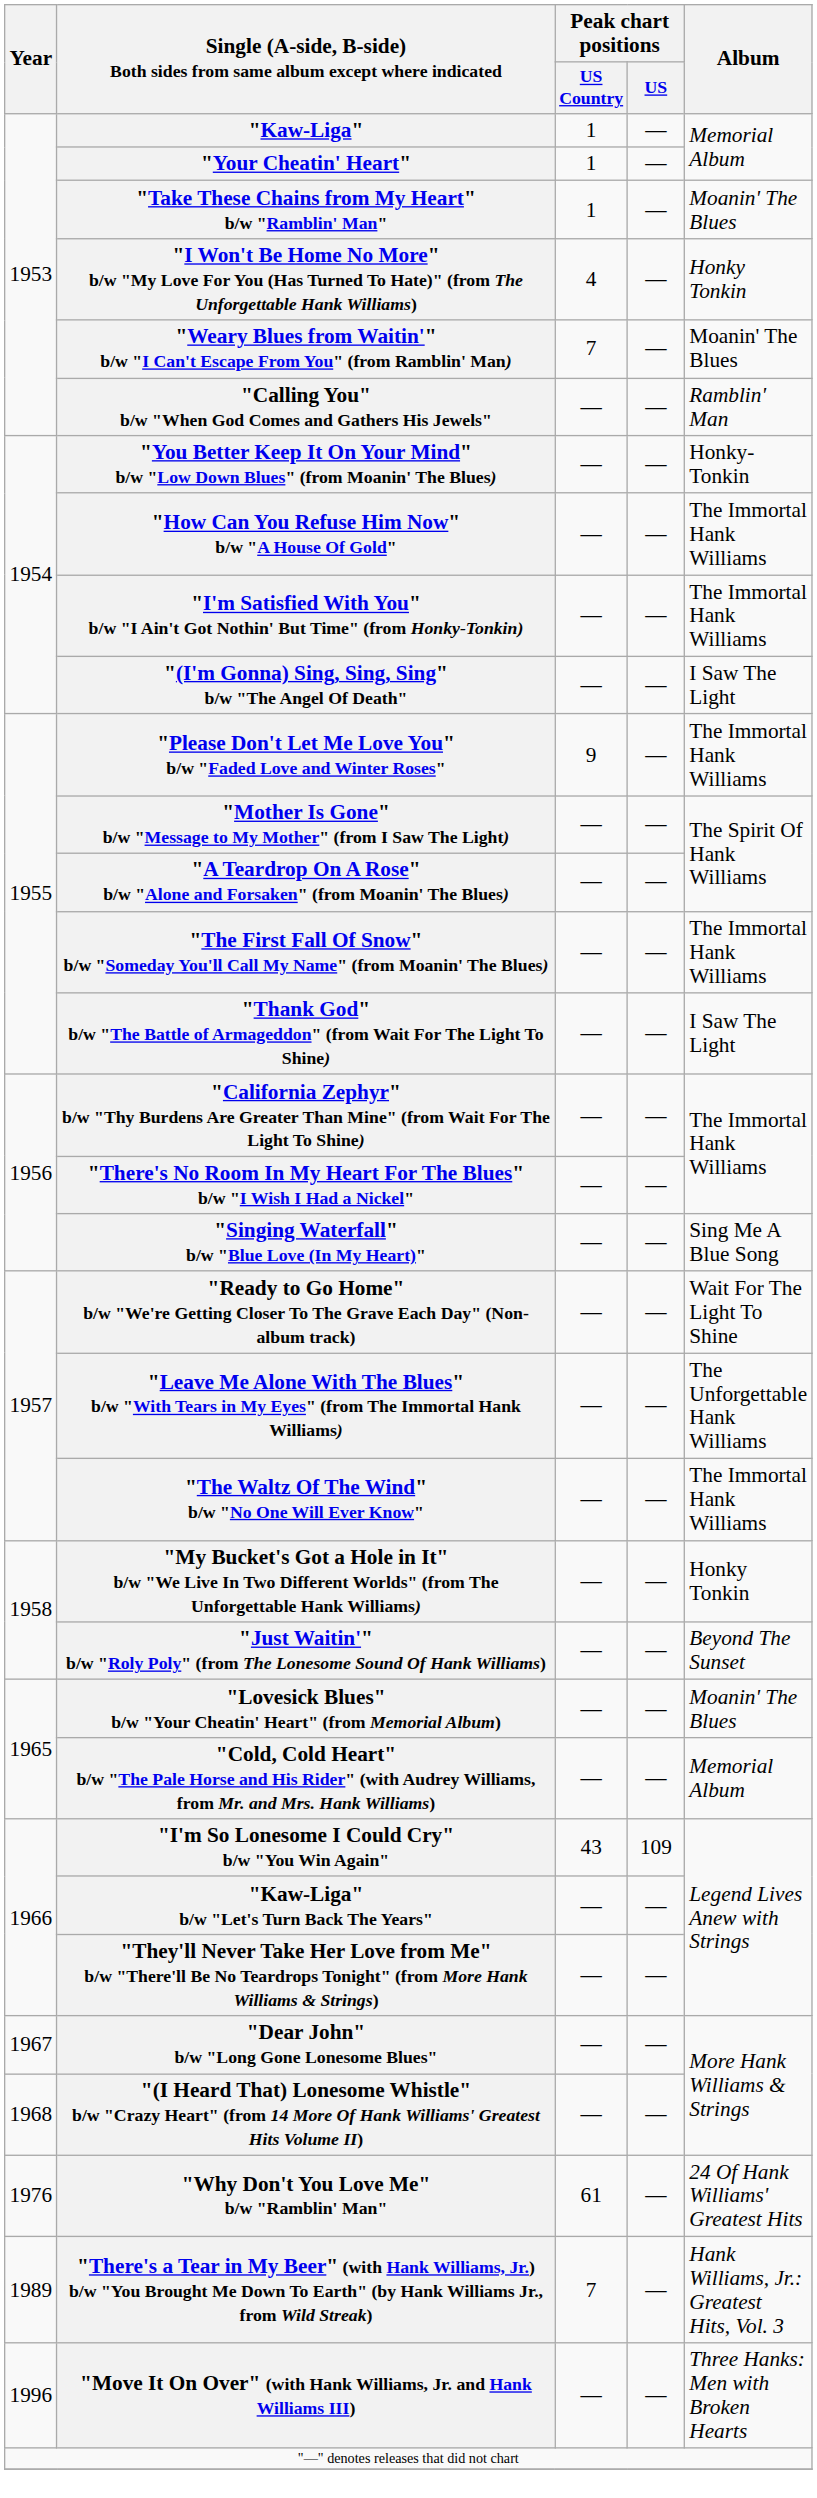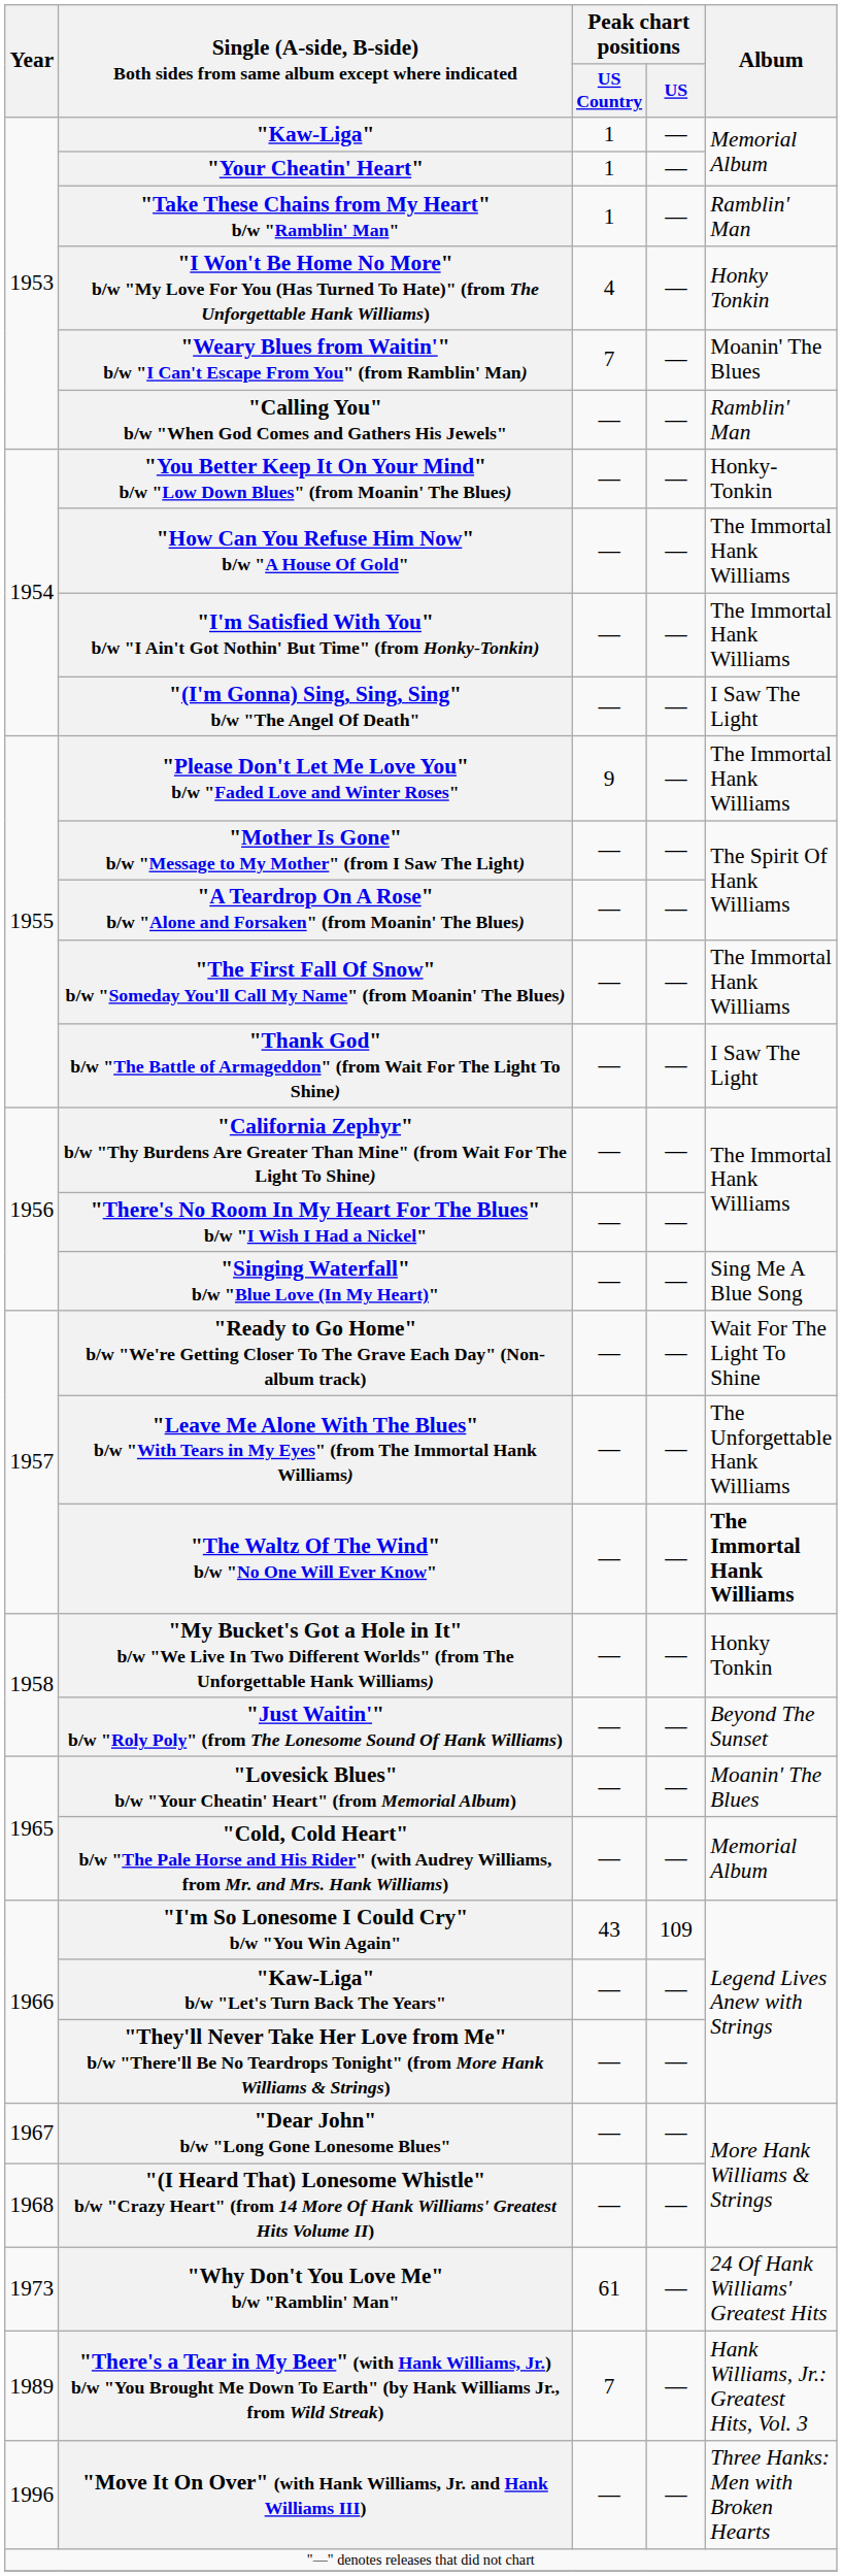 <table class="wikitable plainrowheaders" style="text-align:center;">
 <tr>
 <th rowspan="2">Year</th>
 <th rowspan="2" style="width:36em;">Single (A-side, B-side)<br><small>Both sides from same album except where indicated</small></th>
 <th colspan="2">Peak chart<br>positions</th>
 <th rowspan="2">Album</th>
 </tr>
 <tr style="font-size:smaller;">
 <th width="45"><a href='#'>US Country</a></th>
 <th width="45"><a href='#'>US</a></th>
 </tr>
 <tr>
 <td rowspan="6">1953</td>
 <th scope="row">"<a href='#'>Kaw-Liga</a>"</th>
 <td>1</td>
 <td>—</td>
 <td align="left" rowspan="2"><em>Memorial Album</em></td>
 </tr>
 <tr>
 <th scope="row">"<a href='#'>Your Cheatin' Heart</a>"</th>
 <td>1</td>
 <td>—</td>
 </tr>
 <tr>
 <th scope="row">"<a href='#'>Take These Chains from My Heart</a>"<br><small>b/w "<a href='#'>Ramblin' Man</a>"</small></th>
 <td>1</td>
 <td>—</td>
-<td align="left"><em>Moanin' The Blues</em></td>
+<td align="left"><em>Ramblin' Man</em></td>
 </tr>
 <tr>
 <th scope="row">"<a href='#'>I Won't Be Home No More</a>"<br><small>b/w "My Love For You (Has Turned To Hate)" (from <em>The Unforgettable Hank Williams</em>)</small></th>
 <td>4</td>
 <td>—</td>
 <td align="left"><em>Honky Tonkin<strong></td>
 </tr>
 <tr>
 <th scope="row">"<a href='#'>Weary Blues from Waitin'</a>"<br><small>b/w "<a href='#'>I Can't Escape From You</a>" (from </em>Ramblin' Man<em>)</small></th>
 <td>7</td>
 <td>—</td>
 <td align="left"></em>Moanin' The Blues<em></td>
 </tr>
 <tr>
 <th scope="row">"Calling You"<br><small>b/w "When God Comes and Gathers His Jewels"</small></th>
 <td>—</td>
 <td>—</td>
 <td align="left"><em>Ramblin' Man</em></td>
 </tr>
 <tr>
 <td rowspan="4">1954</td>
 <th scope="row">"<a href='#'>You Better Keep It On Your Mind</a>"<br><small>b/w "<a href='#'>Low Down Blues</a>" (from </em>Moanin' The Blues<em>)</small></th>
 <td>—</td>
 <td>—</td>
 <td align="left"></em>Honky-Tonkin</strong></td>
 </tr>
 <tr>
 <th scope="row">"<a href='#'>How Can You Refuse Him Now</a>"<br><small>b/w "<a href='#'>A House Of Gold</a>"</small></th>
 <td>—</td>
 <td>—</td>
 <td align="left"></em>The Immortal Hank Williams<em></td>
 </tr>
 <tr>
 <th scope="row">"<a href='#'>I'm Satisfied With You</a>"<br><small>b/w "I Ain't Got Nothin' But Time" (from <em>Honky-Tonkin<strong>)</small></th>
 <td>—</td>
 <td>—</td>
 <td align="left"></em>The Immortal Hank Williams<em></td>
 </tr>
 <tr>
 <th scope="row">"<a href='#'>(I'm Gonna) Sing, Sing, Sing</a>"<br><small>b/w "The Angel Of Death"</small></th>
 <td>—</td>
 <td>—</td>
 <td align="left"></em>I Saw The Light<em></td>
 </tr>
 <tr>
 <td rowspan="5">1955</td>
 <th scope="row">"<a href='#'>Please Don't Let Me Love You</a>"<br><small>b/w "<a href='#'>Faded Love and Winter Roses</a>"</small></th>
 <td>9</td>
 <td>—</td>
 <td align="left"></em>The Immortal Hank Williams<em></td>
 </tr>
 <tr>
 <th scope="row">"<a href='#'>Mother Is Gone</a>"<br><small>b/w "<a href='#'>Message to My Mother</a>" (from </em>I Saw The Light<em>)</small></th>
 <td>—</td>
 <td>—</td>
 <td align="left" rowspan="2"></em>The Spirit Of Hank Williams<em></td>
 </tr>
 <tr>
 <th scope="row">"<a href='#'>A Teardrop On A Rose</a>"<br><small>b/w "<a href='#'>Alone and Forsaken</a>" (from </em>Moanin' The Blues<em>)</small></th>
 <td>—</td>
 <td>—</td>
 </tr>
 <tr>
 <th scope="row">"<a href='#'>The First Fall Of Snow</a>"<br><small>b/w "<a href='#'>Someday You'll Call My Name</a>" (from </em>Moanin' The Blues<em>)</small></th>
 <td>—</td>
 <td>—</td>
 <td align="left"></em>The Immortal Hank Williams<em></td>
 </tr>
 <tr>
 <th scope="row">"<a href='#'>Thank God</a>"<br><small>b/w "<a href='#'>The Battle of Armageddon</a>" (from </em>Wait For The Light To Shine<em>)</small></th>
 <td>—</td>
 <td>—</td>
 <td align="left"></em>I Saw The Light<em></td>
 </tr>
 <tr>
 <td rowspan="3">1956</td>
 <th scope="row">"<a href='#'>California Zephyr</a>"<br><small>b/w "Thy Burdens Are Greater Than Mine" (from </em>Wait For The Light To Shine<em>)</small></th>
 <td>—</td>
 <td>—</td>
 <td align="left" rowspan="2"></em>The Immortal Hank Williams<em></td>
 </tr>
 <tr>
 <th scope="row">"<a href='#'>There's No Room In My Heart For The Blues</a>"<br><small>b/w "<a href='#'>I Wish I Had a Nickel</a>"</small></th>
 <td>—</td>
 <td>—</td>
 </tr>
 <tr>
 <th scope="row">"<a href='#'>Singing Waterfall</a>"<br><small>b/w "<a href='#'>Blue Love (In My Heart)</a>"</small></th>
 <td>—</td>
 <td>—</td>
 <td align="left"></em>Sing Me A Blue Song<em></td>
 </tr>
 <tr>
 <td rowspan="3">1957</td>
 <th scope="row">"Ready to Go Home"<br><small>b/w "We're Getting Closer To The Grave Each Day" (Non-album track)</small></th>
 <td>—</td>
 <td>—</td>
 <td align="left"></em>Wait For The Light To Shine<em></td>
 </tr>
 <tr>
 <th scope="row">"<a href='#'>Leave Me Alone With The Blues</a>"<br><small>b/w "<a href='#'>With Tears in My Eyes</a>" (from </em>The Immortal Hank Williams<em>)</small></th>
 <td>—</td>
 <td>—</td>
 <td align="left"></em>The Unforgettable Hank Williams<em></td>
 </tr>
 <tr>
 <th scope="row">"<a href='#'>The Waltz Of The Wind</a>"<br><small>b/w "<a href='#'>No One Will Ever Know</a>"</small></th>
 <td>—</td>
 <td>—</td>
-<td align="left"></em>The Immortal Hank Williams<em></td>
+<td align="left"><strong></em>The Immortal Hank Williams<em></strong></td>
 </tr>
 <tr>
 <td rowspan="2">1958</td>
 <th scope="row">"My Bucket's Got a Hole in It"<br><small>b/w "We Live In Two Different Worlds" (from </em>The Unforgettable Hank Williams<em>)</small></th>
 <td>—</td>
 <td>—</td>
 <td align="left"></em>Honky Tonkin</strong></td>
 </tr>
 <tr>
 <th scope="row">"<a href='#'>Just Waitin'</a>"<br><small>b/w "<a href='#'>Roly Poly</a>" (from <em>The Lonesome Sound Of Hank Williams</em>)</small></th>
 <td>—</td>
 <td>—</td>
 <td align="left"><em>Beyond The Sunset</em></td>
 </tr>
 <tr>
 <td rowspan="2">1965</td>
 <th scope="row">"Lovesick Blues"<br><small>b/w "Your Cheatin' Heart" (from <em>Memorial Album</em>)</small></th>
 <td>—</td>
 <td>—</td>
 <td align="left"><em>Moanin' The Blues</em></td>
 </tr>
 <tr>
 <th scope="row">"Cold, Cold Heart"<br><small>b/w "<a href='#'>The Pale Horse and His Rider</a>" (with Audrey Williams, from <em>Mr. and Mrs. Hank Williams</em>)</small></th>
 <td>—</td>
 <td>—</td>
 <td align="left"><em>Memorial Album</em></td>
 </tr>
 <tr>
 <td rowspan="3">1966</td>
 <th scope="row">"I'm So Lonesome I Could Cry"<br><small>b/w "You Win Again"</small></th>
 <td>43</td>
 <td>109</td>
 <td align="left" rowspan="3"><em>Legend Lives Anew with Strings</em></td>
 </tr>
 <tr>
 <th scope="row">"Kaw-Liga"<br><small>b/w "Let's Turn Back The Years"</small></th>
 <td>—</td>
 <td>—</td>
 </tr>
 <tr>
 <th scope="row">"They'll Never Take Her Love from Me"<br><small>b/w "There'll Be No Teardrops Tonight" (from <em>More Hank Williams & Strings</em>)</small></th>
 <td>—</td>
 <td>—</td>
 </tr>
 <tr>
 <td>1967</td>
 <th scope="row">"Dear John"<br><small>b/w "Long Gone Lonesome Blues"</small></th>
 <td>—</td>
 <td>—</td>
 <td align="left" rowspan="2"><em>More Hank Williams & Strings</em></td>
 </tr>
 <tr>
 <td>1968</td>
 <th scope="row">"(I Heard That) Lonesome Whistle"<br><small>b/w "Crazy Heart" (from <em>14 More Of Hank Williams' Greatest Hits Volume II</em>)</small></th>
 <td>—</td>
 <td>—</td>
 </tr>
 <tr>
-<td>1976</td>
+<td>1973</td>
 <th scope="row">"Why Don't You Love Me"<br><small>b/w "Ramblin' Man"</small></th>
 <td>61</td>
 <td>—</td>
 <td align="left"><em>24 Of Hank Williams' Greatest Hits</em></td>
 </tr>
 <tr>
 <td>1989</td>
 <th scope="row">"<a href='#'>There's a Tear in My Beer</a>"<small> (with <a href='#'>Hank Williams, Jr.</a>)<br>b/w "You Brought Me Down To Earth" (by Hank Williams Jr., from <em>Wild Streak</em>)</small></th>
 <td>7</td>
 <td>—</td>
 <td align="left"><em>Hank Williams, Jr.: Greatest Hits, Vol. 3</em></td>
 </tr>
 <tr>
 <td>1996</td>
 <th scope="row">"Move It On Over" <small>(with Hank Williams, Jr. and <a href='#'>Hank Williams III</a>)</small></th>
 <td>—</td>
 <td>—</td>
 <td align="left"><em>Three Hanks: Men with Broken Hearts</em></td>
 </tr>
 <tr>
 <td colspan="6" style="font-size:8pt">"—" denotes releases that did not chart</td>
 </tr>
 <tr>
 </tr>
 </table>
